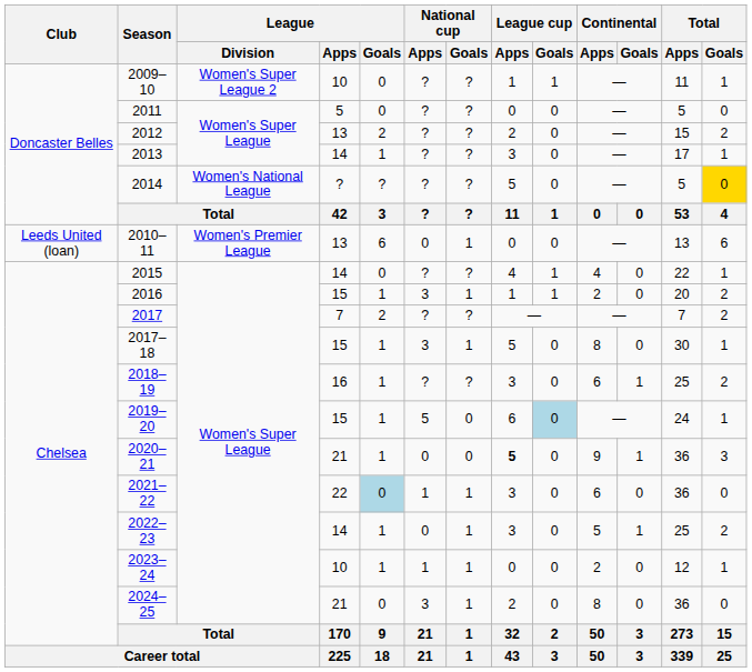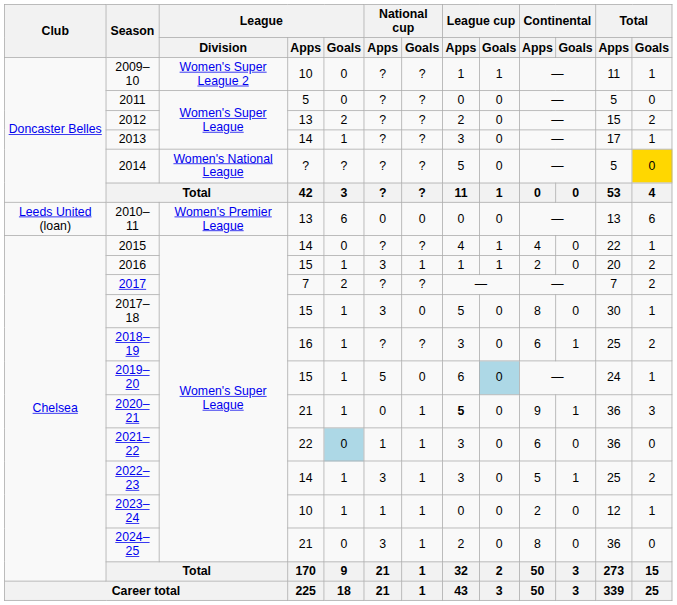 <table class="wikitable" style="text-align:center">
 <tr>
 <th rowspan="2">Club</th>
 <th rowspan="2">Season</th>
 <th colspan="3">League</th>
 <th colspan="2">National cup</th>
 <th colspan="2">League cup</th>
 <th colspan="2">Continental</th>
 <th colspan="2">Total</th>
 </tr>
 <tr>
 <th>Division</th>
 <th>Apps</th>
 <th>Goals</th>
 <th>Apps</th>
 <th>Goals</th>
 <th>Apps</th>
 <th>Goals</th>
 <th>Apps</th>
 <th>Goals</th>
 <th>Apps</th>
 <th>Goals</th>
 </tr>
 <tr>
 <td rowspan="6"><a href='#'>Doncaster Belles</a></td>
 <td>2009–10</td>
 <td><a href='#'>Women's Super League 2</a></td>
 <td>10</td>
 <td>0</td>
 <td>?</td>
 <td>?</td>
 <td>1</td>
 <td>1</td>
 <td colspan="2">—</td>
 <td>11</td>
 <td>1</td>
 </tr>
 <tr>
 <td>2011</td>
 <td rowspan="3"><a href='#'>Women's Super League</a></td>
 <td>5</td>
 <td>0</td>
 <td>?</td>
 <td>?</td>
 <td>0</td>
 <td>0</td>
 <td colspan="2">—</td>
 <td>5</td>
 <td>0</td>
 </tr>
 <tr>
 <td>2012</td>
 <td>13</td>
 <td>2</td>
 <td>?</td>
 <td>?</td>
 <td>2</td>
 <td>0</td>
 <td colspan="2">—</td>
 <td>15</td>
 <td>2</td>
 </tr>
 <tr>
 <td>2013</td>
 <td>14</td>
 <td>1</td>
 <td>?</td>
 <td>?</td>
 <td>3</td>
 <td>0</td>
 <td colspan="2">—</td>
 <td>17</td>
 <td>1</td>
 </tr>
 <tr>
 <td>2014</td>
 <td><a href='#'>Women's National League</a></td>
 <td>?</td>
 <td>?</td>
 <td>?</td>
 <td>?</td>
 <td>5</td>
 <td>0</td>
 <td colspan="2">—</td>
 <td>5</td>
 <td style="background: gold;">0</td>
 </tr>
 <tr>
 <th colspan="2">Total</th>
 <th>42</th>
 <th>3</th>
 <th>?</th>
 <th>?</th>
 <th>11</th>
 <th>1</th>
 <th>0</th>
 <th>0</th>
 <th>53</th>
 <th>4</th>
 </tr>
 <tr>
 <td><a href='#'>Leeds United</a> (loan)</td>
 <td>2010–11</td>
 <td><a href='#'>Women's Premier League</a></td>
 <td>13</td>
 <td>6</td>
 <td>0</td>
-<td>1</td>
+<td>0</td>
 <td>0</td>
 <td>0</td>
 <td colspan="2">—</td>
 <td>13</td>
 <td>6</td>
 </tr>
 <tr>
 <td rowspan="12"><a href='#'>Chelsea</a></td>
 <td>2015</td>
 <td rowspan="11"><a href='#'>Women's Super League</a></td>
 <td>14</td>
 <td>0</td>
 <td>?</td>
 <td>?</td>
 <td>4</td>
 <td>1</td>
 <td>4</td>
 <td>0</td>
 <td>22</td>
 <td>1</td>
 </tr>
 <tr>
 <td>2016</td>
 <td>15</td>
 <td>1</td>
 <td>3</td>
 <td>1</td>
 <td>1</td>
 <td>1</td>
 <td>2</td>
 <td>0</td>
 <td>20</td>
 <td>2</td>
 </tr>
 <tr>
 <td><a href='#'>2017</a></td>
 <td>7</td>
 <td>2</td>
 <td>?</td>
 <td>?</td>
 <td colspan="2">—</td>
 <td colspan="2">—</td>
 <td>7</td>
 <td>2</td>
 </tr>
 <tr>
 <td>2017–18</td>
 <td>15</td>
 <td>1</td>
 <td>3</td>
-<td>1</td>
+<td>0</td>
 <td>5</td>
 <td>0</td>
 <td>8</td>
 <td>0</td>
 <td>30</td>
 <td>1</td>
 </tr>
 <tr>
 <td><a href='#'>2018–19</a></td>
 <td>16</td>
 <td>1</td>
 <td>?</td>
 <td>?</td>
 <td>3</td>
 <td>0</td>
 <td>6</td>
 <td>1</td>
 <td>25</td>
 <td>2</td>
 </tr>
 <tr>
 <td><a href='#'>2019–20</a></td>
 <td>15</td>
 <td>1</td>
 <td>5</td>
 <td>0</td>
 <td>6</td>
 <td style="background: lightblue;">0</td>
 <td colspan="2">—</td>
 <td>24</td>
 <td>1</td>
 </tr>
 <tr>
 <td><a href='#'>2020–21</a></td>
 <td>21</td>
 <td>1</td>
 <td>0</td>
-<td>0</td>
+<td>1</td>
 <td><strong>5</strong></td>
 <td>0</td>
 <td>9</td>
 <td>1</td>
 <td>36</td>
 <td>3</td>
 </tr>
 <tr>
 <td><a href='#'>2021–22</a></td>
 <td>22</td>
 <td style="background: lightblue;">0</td>
 <td>1</td>
 <td>1</td>
 <td>3</td>
 <td>0</td>
 <td>6</td>
 <td>0</td>
 <td>36</td>
 <td>0</td>
 </tr>
 <tr>
 <td><a href='#'>2022–23</a></td>
 <td>14</td>
 <td>1</td>
-<td>0</td>
+<td>3</td>
 <td>1</td>
 <td>3</td>
 <td>0</td>
 <td>5</td>
 <td>1</td>
 <td>25</td>
 <td>2</td>
 </tr>
 <tr>
 <td><a href='#'>2023–24</a></td>
 <td>10</td>
 <td>1</td>
 <td>1</td>
 <td>1</td>
 <td>0</td>
 <td>0</td>
 <td>2</td>
 <td>0</td>
 <td>12</td>
 <td>1</td>
 </tr>
 <tr>
 <td><a href='#'>2024–25</a></td>
 <td>21</td>
 <td>0</td>
 <td>3</td>
 <td>1</td>
 <td>2</td>
 <td>0</td>
 <td>8</td>
 <td>0</td>
 <td>36</td>
 <td>0</td>
 </tr>
 <tr>
 <th colspan="2">Total</th>
 <th>170</th>
 <th>9</th>
 <th>21</th>
 <th>1</th>
 <th>32</th>
 <th>2</th>
 <th>50</th>
 <th>3</th>
 <th>273</th>
 <th>15</th>
 </tr>
 <tr>
 <th colspan="3">Career total</th>
 <th>225</th>
 <th>18</th>
 <th>21</th>
 <th>1</th>
 <th>43</th>
 <th>3</th>
 <th>50</th>
 <th>3</th>
 <th>339</th>
 <th>25</th>
 </tr>
 </table>
